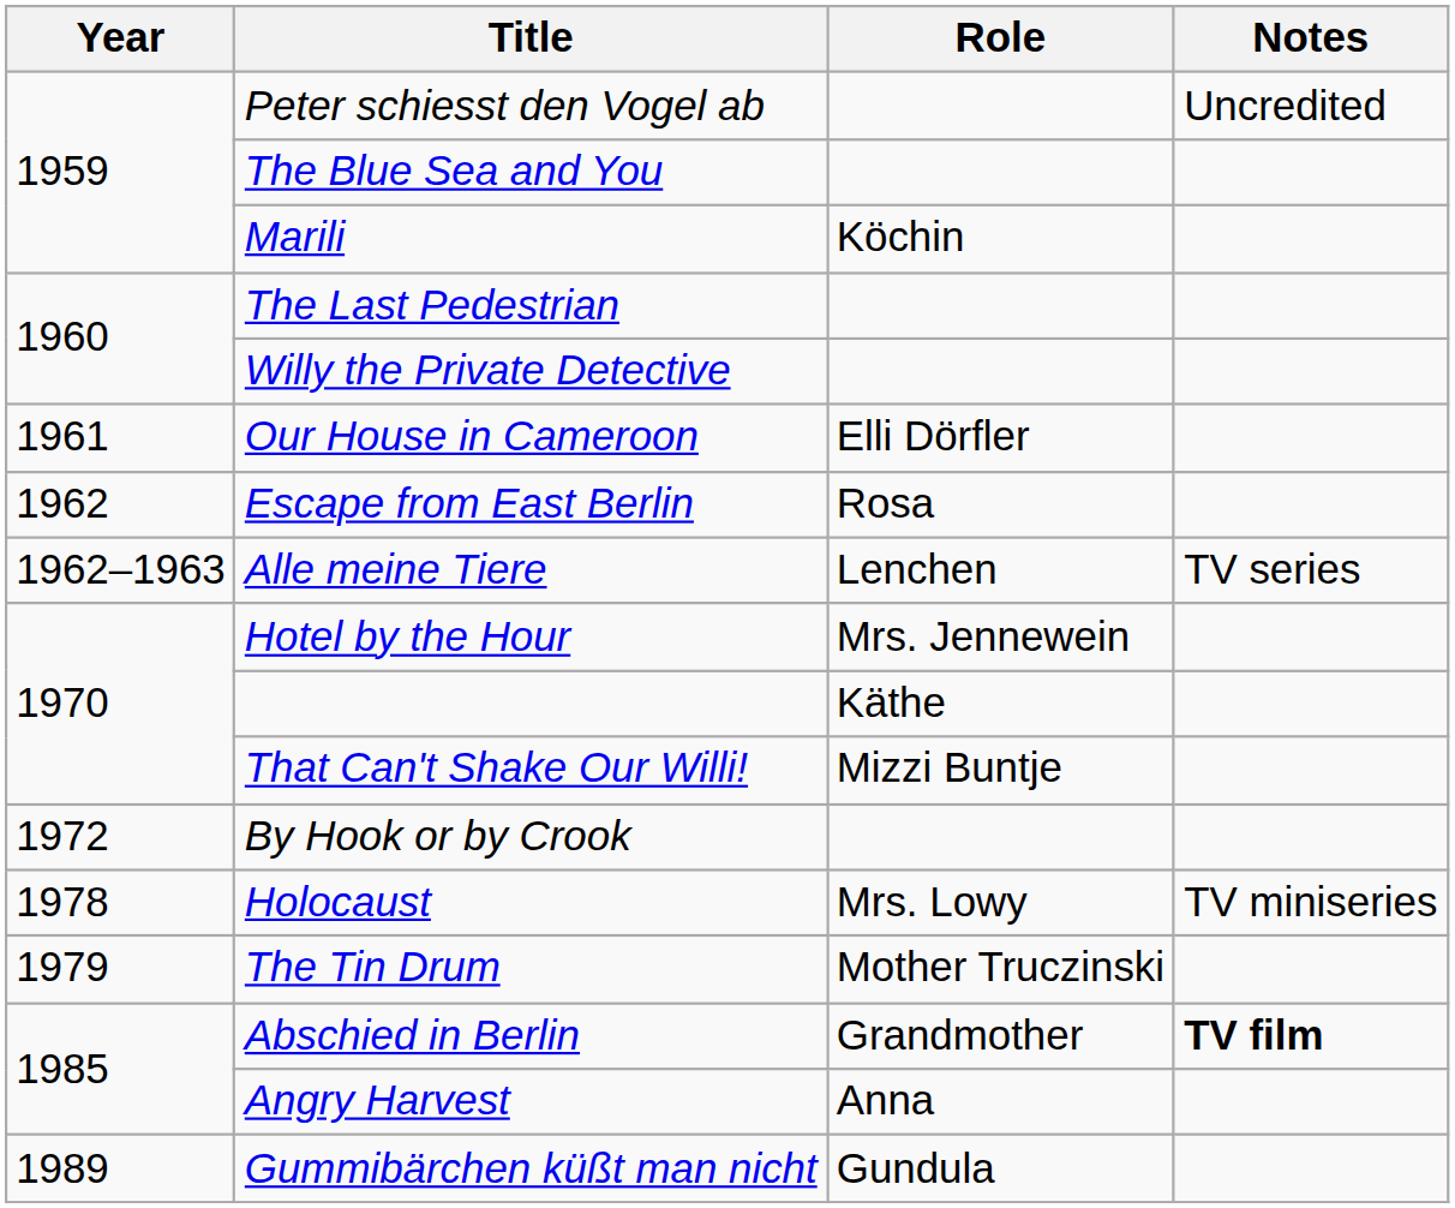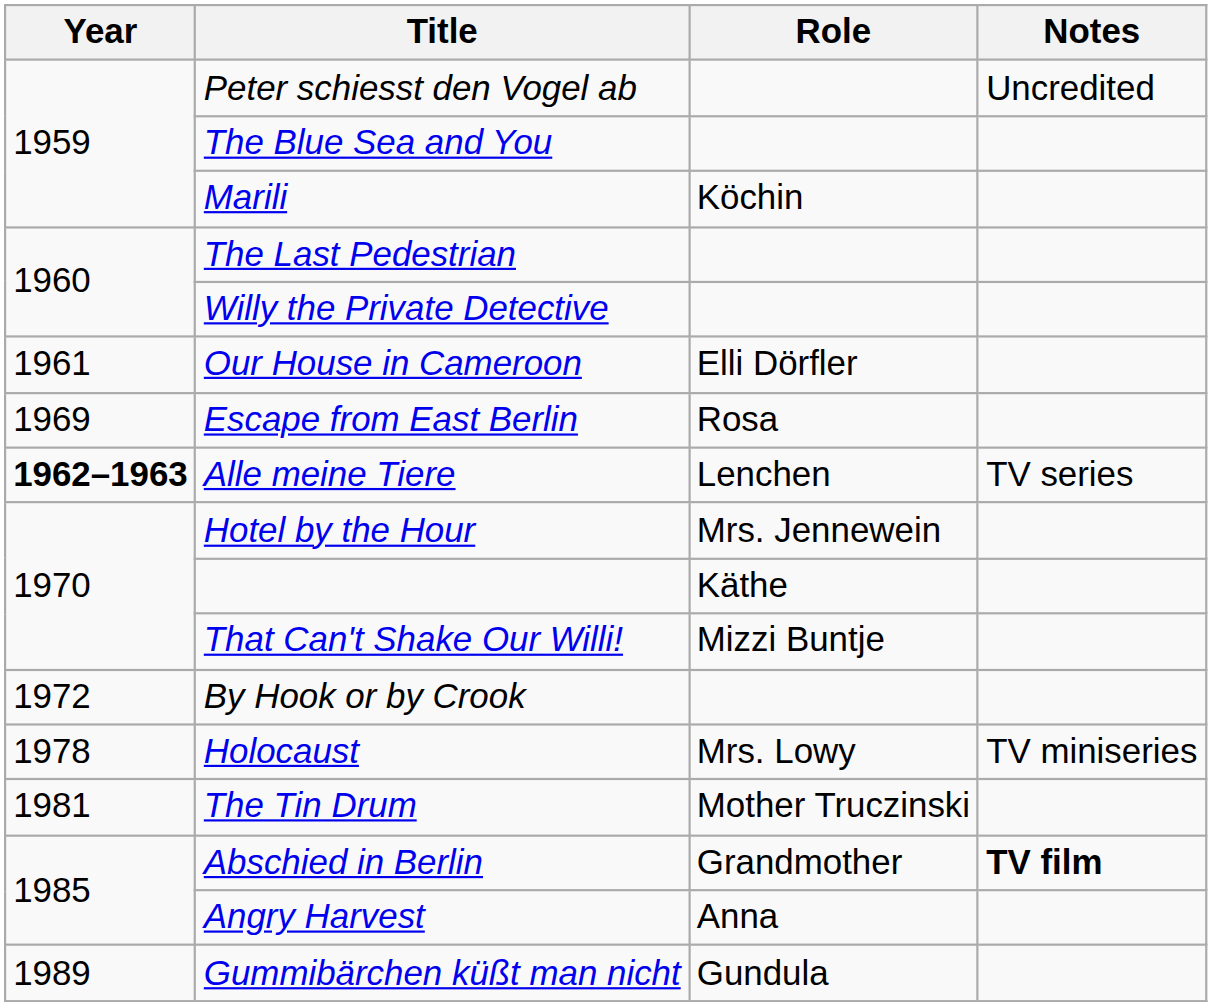 <table class="wikitable sortable">
 <tr>
 <th>Year</th>
 <th>Title</th>
 <th>Role</th>
 <th class="unsortable">Notes</th>
 </tr>
 <tr>
 <td rowspan=3>1959</td>
 <td><em>Peter schiesst den Vogel ab</em></td>
 <td></td>
 <td>Uncredited</td>
 </tr>
 <tr>
 <td><em><a href='#'>The Blue Sea and You</a></em></td>
 <td></td>
 <td></td>
 </tr>
 <tr>
 <td><em><a href='#'>Marili</a></em></td>
 <td>Köchin</td>
 <td></td>
 </tr>
 <tr>
 <td rowspan=2>1960</td>
 <td><em><a href='#'>The Last Pedestrian</a></em></td>
 <td></td>
 <td></td>
 </tr>
 <tr>
 <td><em><a href='#'>Willy the Private Detective</a></em></td>
 <td></td>
 <td></td>
 </tr>
 <tr>
 <td>1961</td>
 <td><em><a href='#'>Our House in Cameroon</a></em></td>
 <td>Elli Dörfler</td>
 <td></td>
 </tr>
 <tr>
-<td>1962</td>
+<td>1969</td>
 <td><em><a href='#'>Escape from East Berlin</a></em></td>
 <td>Rosa</td>
 <td></td>
 </tr>
 <tr>
-<td>1962–1963</td>
+<td><strong>1962–1963</strong></td>
 <td><em><a href='#'>Alle meine Tiere</a></em></td>
 <td>Lenchen</td>
 <td>TV series</td>
 </tr>
 <tr>
 <td rowspan=3>1970</td>
 <td><em><a href='#'>Hotel by the Hour</a></em></td>
 <td>Mrs. Jennewein</td>
 <td></td>
 </tr>
 <tr>
 <td><em></em></td>
 <td>Käthe</td>
 <td></td>
 </tr>
 <tr>
 <td><em><a href='#'>That Can't Shake Our Willi!</a></em></td>
 <td>Mizzi Buntje</td>
 <td></td>
 </tr>
 <tr>
 <td>1972</td>
 <td><em>By Hook or by Crook</em></td>
 <td></td>
 <td></td>
 </tr>
 <tr>
 <td>1978</td>
 <td><em><a href='#'>Holocaust</a></em></td>
 <td>Mrs. Lowy</td>
 <td>TV miniseries</td>
 </tr>
 <tr>
-<td>1979</td>
+<td>1981</td>
 <td><em><a href='#'>The Tin Drum</a></em></td>
 <td>Mother Truczinski</td>
 <td></td>
 </tr>
 <tr>
 <td rowspan=2>1985</td>
 <td><em><a href='#'>Abschied in Berlin</a></em></td>
 <td>Grandmother</td>
 <td><strong>TV film</strong></td>
 </tr>
 <tr>
 <td><em><a href='#'>Angry Harvest</a></em></td>
 <td>Anna</td>
 <td></td>
 </tr>
 <tr>
 <td>1989</td>
 <td><em><a href='#'>Gummibärchen küßt man nicht</a></em></td>
 <td>Gundula</td>
 <td></td>
 </tr>
 <tr>
 </tr>
 </table>
